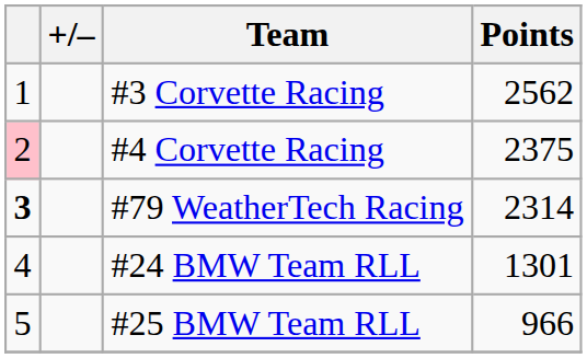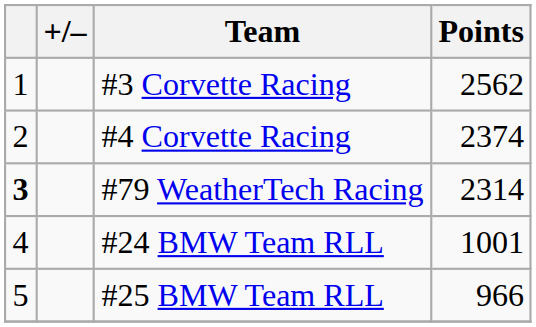 <table class="wikitable" style="font-size: 95%;">
 <tr>
 <th scope="col"></th>
 <th scope="col">+/–</th>
 <th scope="col">Team</th>
 <th scope="col">Points</th>
 </tr>
 <tr>
 <td align=center>1</td>
 <td align="left"></td>
 <td> #3 <a href='#'>Corvette Racing</a></td>
 <td align=right>2562</td>
 </tr>
 <tr>
-<td align=center style="background: pink;">2</td>
+<td align=center>2</td>
 <td align="left"></td>
 <td> #4 <a href='#'>Corvette Racing</a></td>
-<td align=right>2375</td>
+<td align=right>2374</td>
 </tr>
 <tr>
 <td align=center><strong>3</strong></td>
 <td align="left"></td>
 <td> #79 <a href='#'>WeatherTech Racing</a></td>
 <td align=right>2314</td>
 </tr>
 <tr>
 <td align=center>4</td>
 <td align="left"></td>
 <td> #24 <a href='#'>BMW Team RLL</a></td>
-<td align=right>1301</td>
+<td align=right>1001</td>
 </tr>
 <tr>
 <td align=center>5</td>
 <td align="left"></td>
 <td> #25 <a href='#'>BMW Team RLL</a></td>
 <td align=right>966</td>
 </tr>
 <tr>
 </tr>
 </table>
